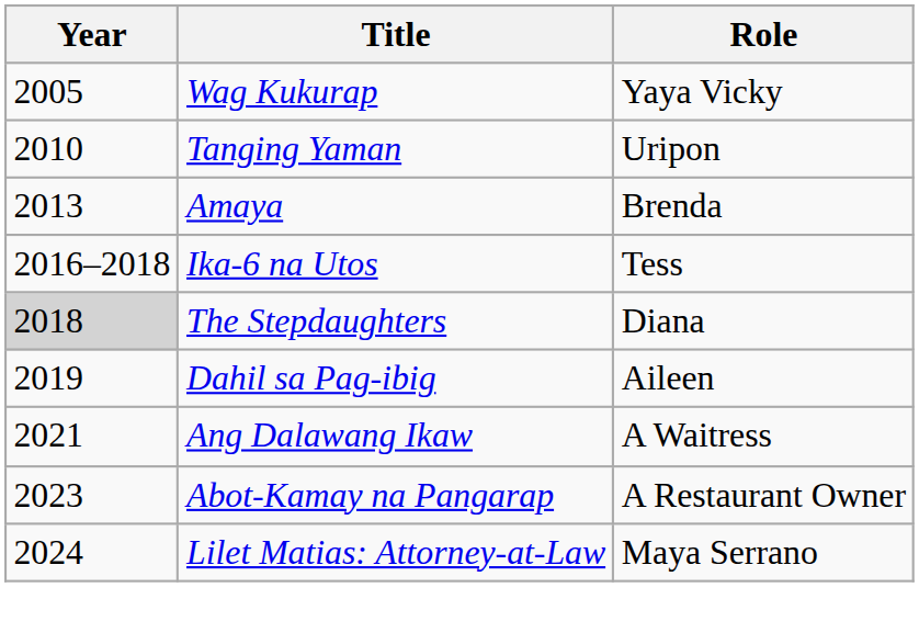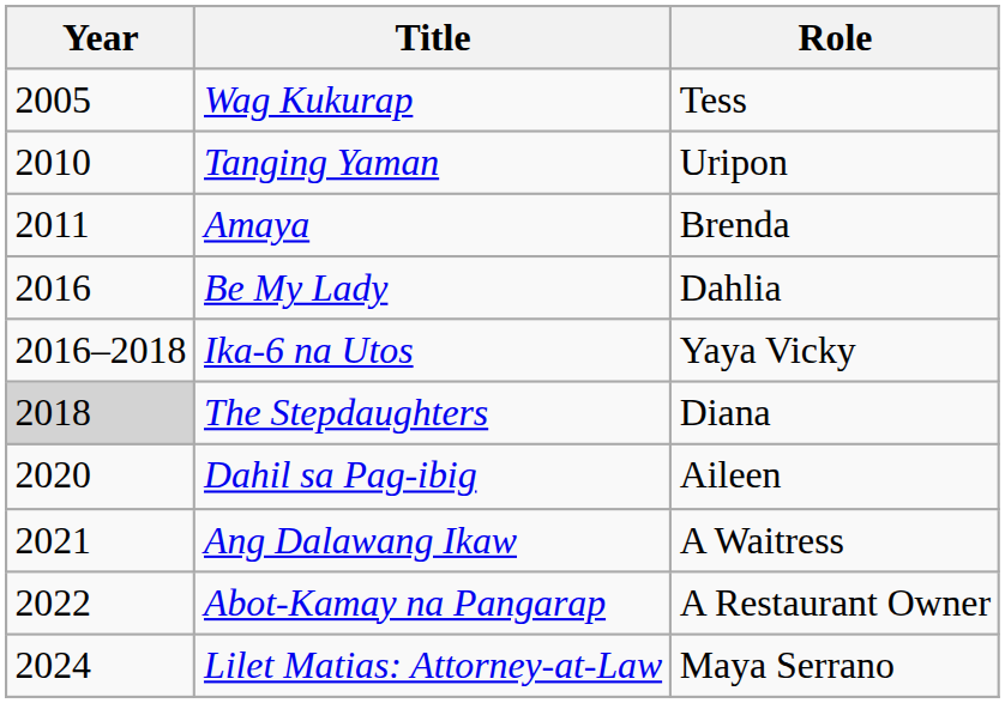 <table class="wikitable" style="font-size: 95%;">
 <tr>
 <th>Year</th>
 <th>Title</th>
 <th>Role</th>
 </tr>
 <tr>
 <td>2005</td>
 <td><em><a href='#'>Wag Kukurap</a></em></td>
-<td>Yaya Vicky</td>
+<td>Tess</td>
 </tr>
 <tr>
 <td>2010</td>
 <td><a href='#'><em>Tanging Yaman</em></a></td>
 <td>Uripon</td>
 </tr>
 <tr>
-<td>2013</td>
+<td>2011</td>
 <td><a href='#'><em>Amaya</em></a></td>
 <td>Brenda</td>
 </tr>
 <tr>
+<td>2016</td>
+<td><em><a href='#'>Be My Lady</a></em></td>
+<td>Dahlia</td>
+</tr>
+<tr>
 <td>2016–2018</td>
 <td><em><a href='#'>Ika-6 na Utos</a></em></td>
-<td>Tess</td>
+<td>Yaya Vicky</td>
 </tr>
 <tr>
 <td style="background: lightgrey;">2018</td>
 <td><em><a href='#'>The Stepdaughters</a></em></td>
 <td>Diana</td>
 </tr>
 <tr>
-<td>2019</td>
+<td>2020</td>
 <td><a href='#'><em>Dahil sa Pag-ibig</em></a></td>
 <td>Aileen</td>
 </tr>
 <tr>
 <td>2021</td>
 <td><em><a href='#'>Ang Dalawang Ikaw</a></em></td>
 <td>A Waitress</td>
 </tr>
 <tr>
-<td>2023</td>
+<td>2022</td>
 <td><em><a href='#'>Abot-Kamay na Pangarap</a></em></td>
 <td>A Restaurant Owner</td>
 </tr>
 <tr>
 <td>2024</td>
 <td><em><a href='#'>Lilet Matias: Attorney-at-Law</a></em></td>
 <td>Maya Serrano</td>
 </tr>
 </table>
